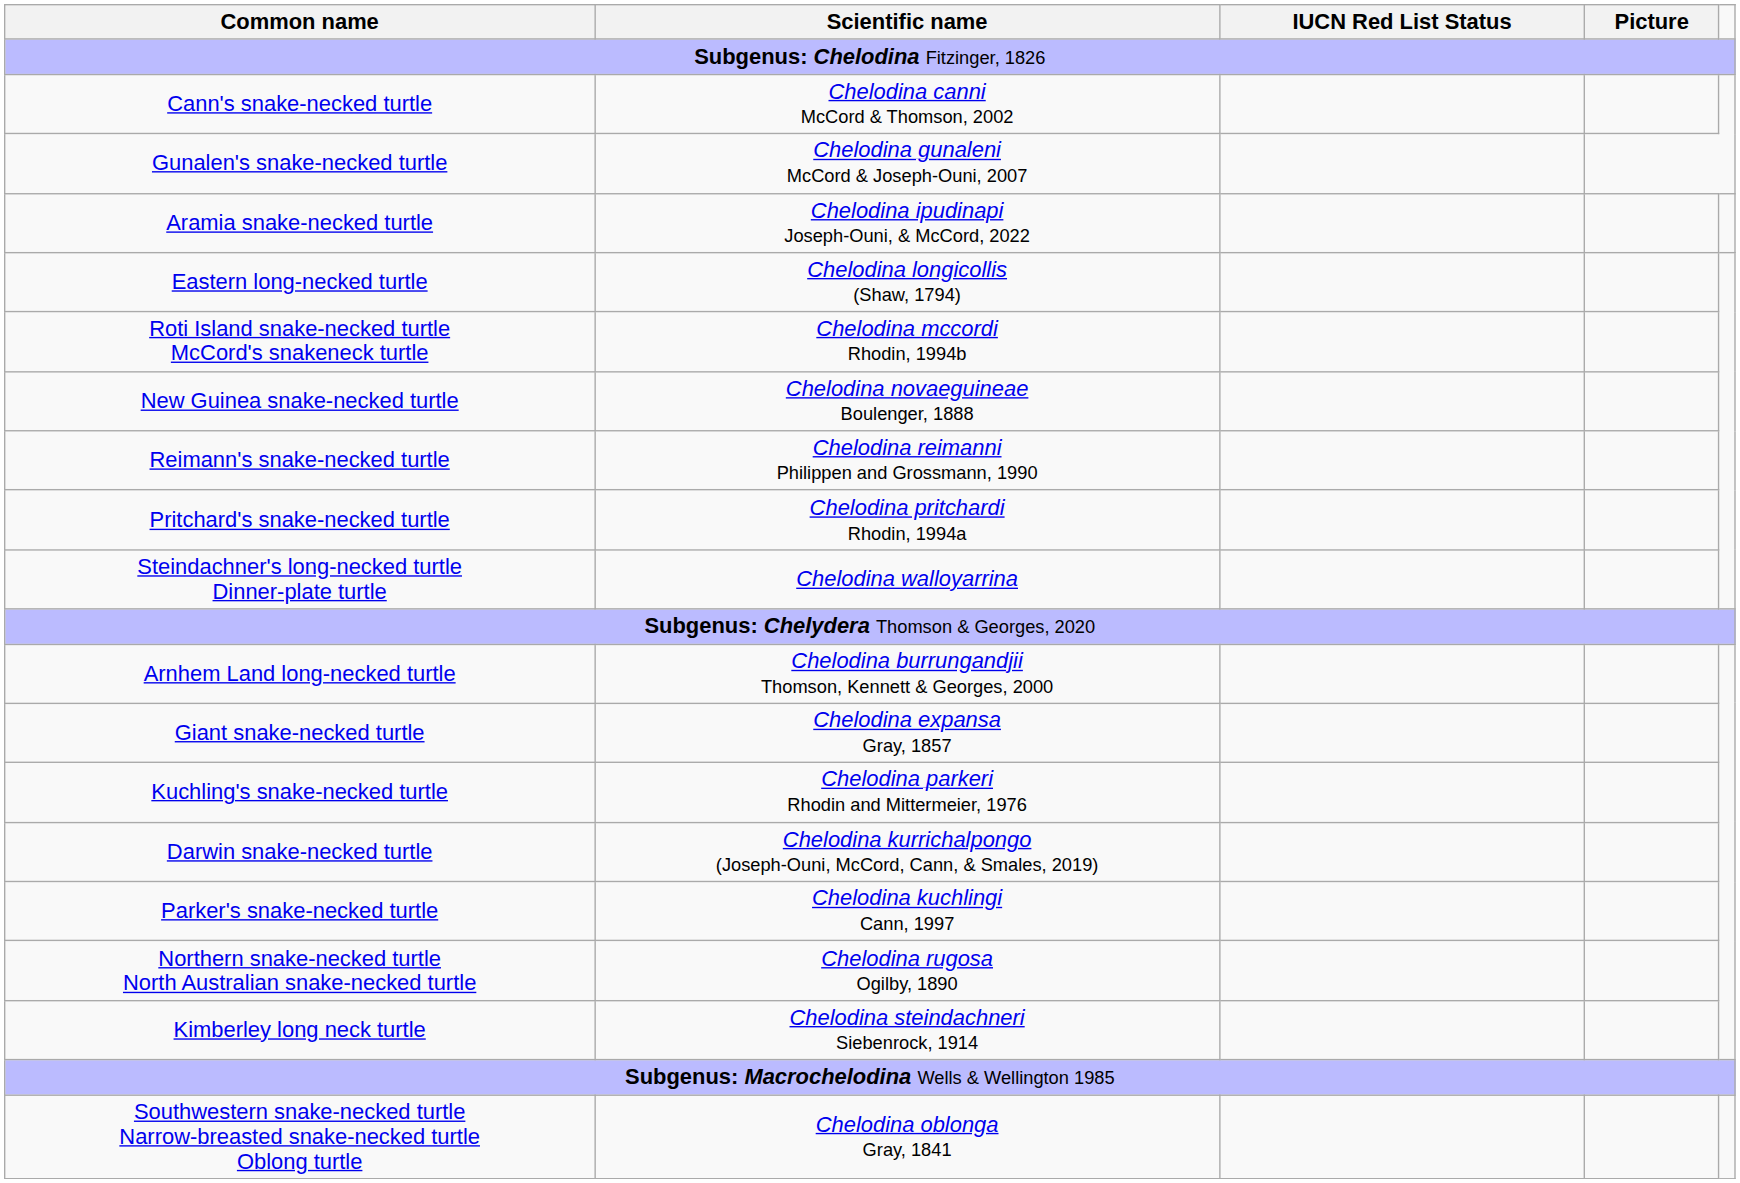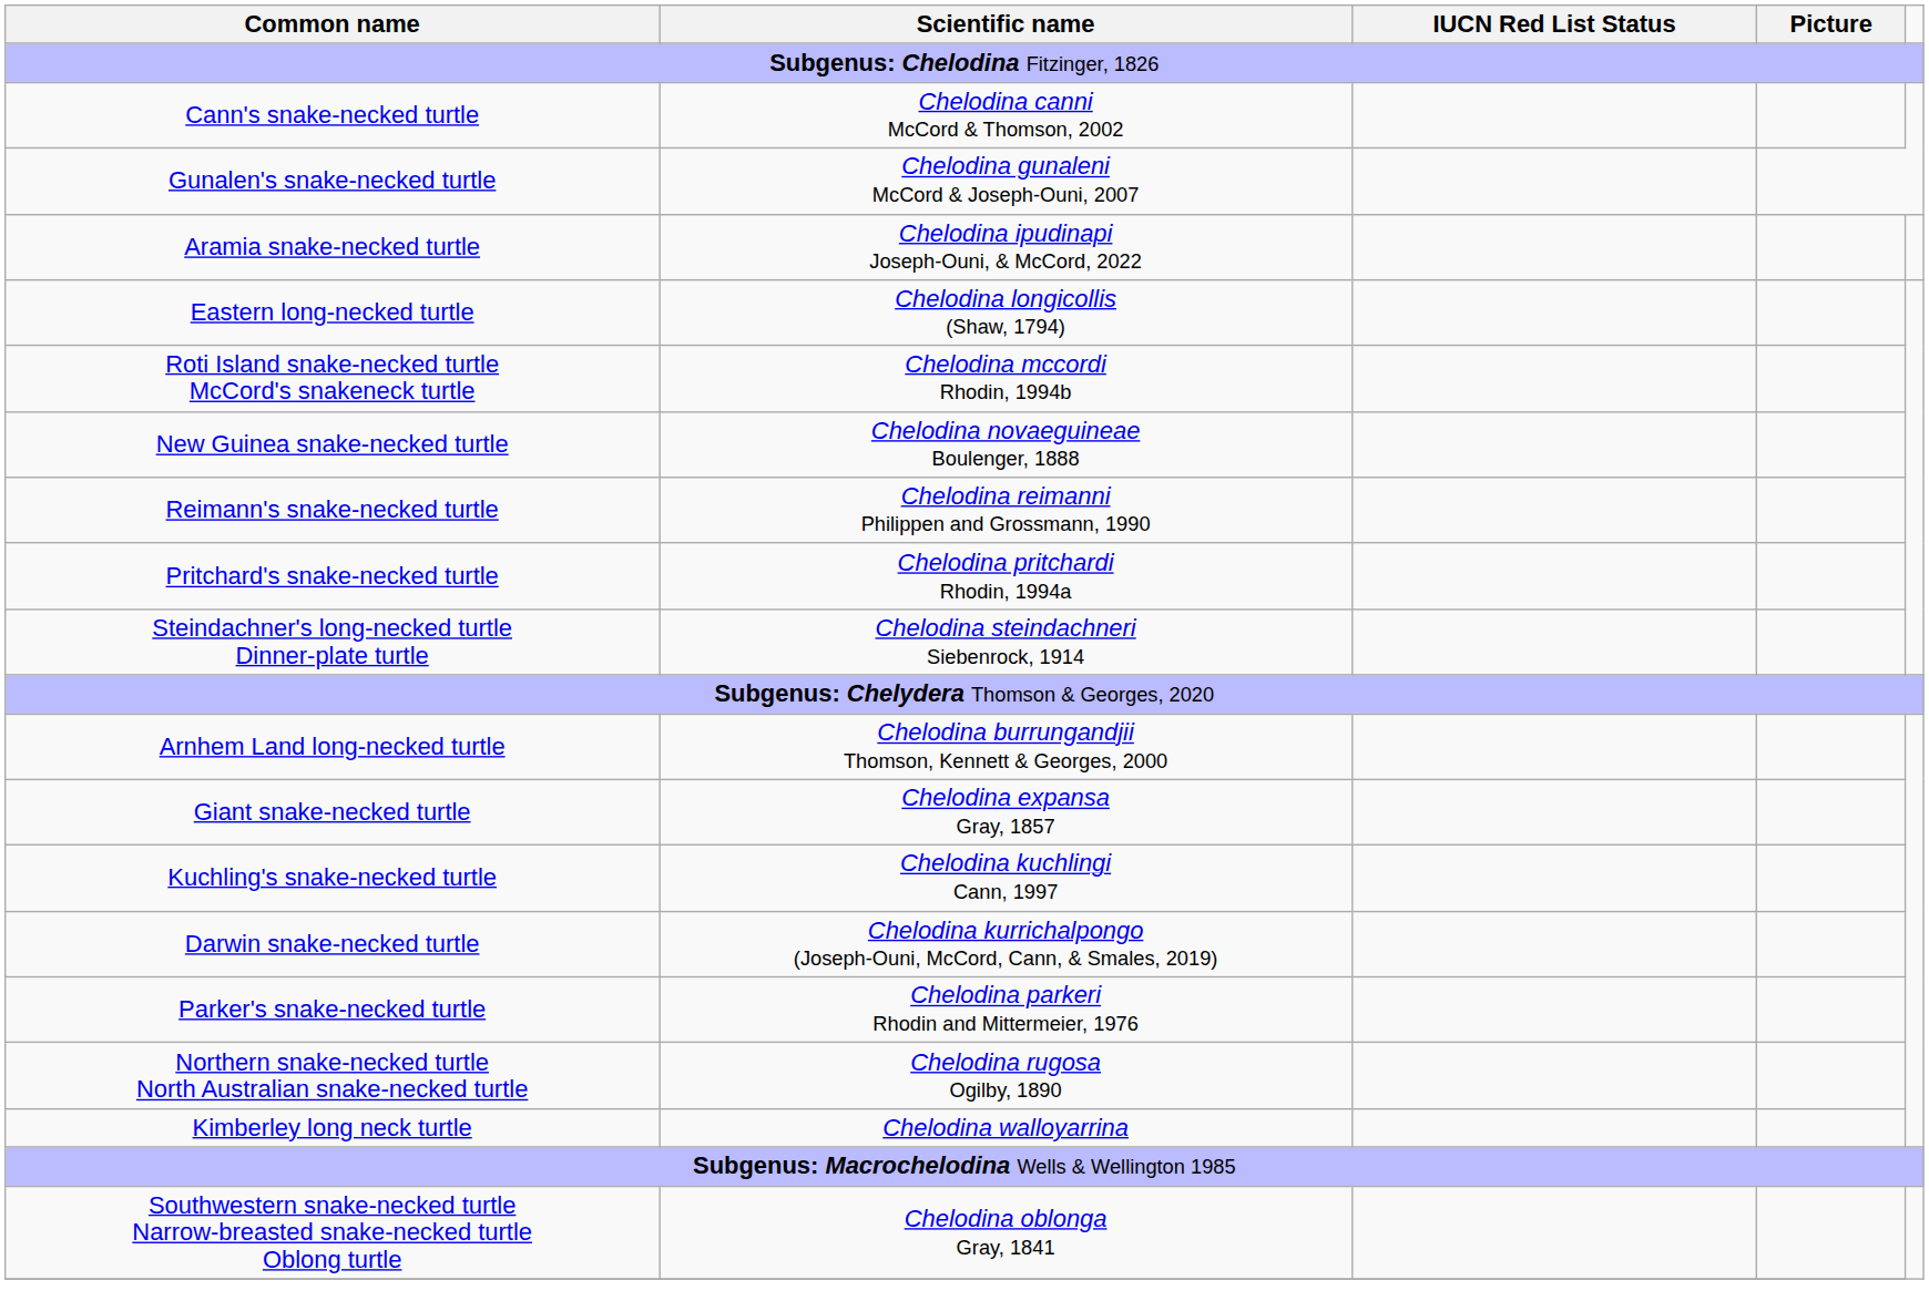 <table class="wikitable sortable" style="width:100%;text-align:center">
 <tr>
 <th scope="col">Common name</th>
 <th scope="col">Scientific name</th>
 <th scope="col">IUCN Red List Status</th>
 <th scope="col" class="unsortable">Picture</th>
 </tr>
 <tr>
 <td colspan="100%" align="center" bgcolor="#BBBBFF"><strong>Subgenus:</strong> <strong><em>Chelodina</em></strong> <small>Fitzinger, 1826</small></td>
 </tr>
 <tr>
 <td><a href='#'>Cann's snake-necked turtle</a></td>
 <td><em><a href='#'>Chelodina canni</a></em> <br> <small>McCord & Thomson, 2002</small></td>
 <td></td>
 <td></td>
 </tr>
 <tr>
 <td><a href='#'>Gunalen's snake-necked turtle</a></td>
 <td><em><a href='#'>Chelodina gunaleni</a></em> <br> <small>McCord & Joseph-Ouni, 2007</small></td>
 <td></td>
 </tr>
 <tr>
 <td><a href='#'>Aramia snake-necked turtle</a></td>
 <td><em><a href='#'>Chelodina ipudinapi</a></em><br><small>Joseph-Ouni, & McCord, 2022</small></td>
 <td></td>
 <td></td>
 <td></td>
 </tr>
 <tr>
 <td><a href='#'>Eastern long-necked turtle</a></td>
 <td><em><a href='#'>Chelodina longicollis</a></em><br><small>(Shaw, 1794)</small></td>
 <td></td>
 <td></td>
 </tr>
 <tr>
 <td><a href='#'>Roti Island snake-necked turtle</a><br><a href='#'>McCord's snakeneck turtle</a></td>
 <td><em><a href='#'>Chelodina mccordi</a></em> <br> <small>Rhodin, 1994b</small></td>
 <td></td>
 <td></td>
 </tr>
 <tr>
 <td><a href='#'>New Guinea snake-necked turtle</a></td>
 <td><em><a href='#'>Chelodina novaeguineae</a></em><br><small>Boulenger, 1888</small></td>
 <td></td>
 <td></td>
 </tr>
 <tr>
 <td><a href='#'>Reimann's snake-necked turtle</a></td>
 <td><em><a href='#'>Chelodina reimanni</a></em><br><small>Philippen and Grossmann, 1990</small></td>
 <td></td>
 <td></td>
 </tr>
 <tr>
 <td><a href='#'>Pritchard's snake-necked turtle</a></td>
 <td><em><a href='#'>Chelodina pritchardi</a></em><br><small>Rhodin, 1994a</small></td>
 <td></td>
 <td></td>
 </tr>
 <tr>
 <td><a href='#'>Steindachner's long-necked turtle</a><br><a href='#'>Dinner-plate turtle</a></td>
-<td><em><a href='#'>Chelodina walloyarrina</a></em></td>
+<td><em><a href='#'>Chelodina steindachneri</a></em><br><small>Siebenrock, 1914</small></td>
 <td></td>
 <td></td>
 </tr>
 <tr>
 <td colspan="100%" align="center" bgcolor="#BBBBFF"><strong>Subgenus:</strong> <strong><em>Chelydera</em></strong> <small>Thomson & Georges, 2020</small></td>
 </tr>
 <tr>
 <td><a href='#'>Arnhem Land long-necked turtle</a></td>
 <td><em><a href='#'>Chelodina burrungandjii</a></em><br><small>Thomson, Kennett & Georges, 2000</small></td>
 <td></td>
 <td></td>
 </tr>
 <tr>
 <td><a href='#'>Giant snake-necked turtle</a></td>
 <td><em><a href='#'>Chelodina expansa</a></em><br><small>Gray, 1857</small></td>
 <td></td>
 <td></td>
 </tr>
 <tr>
 <td><a href='#'>Kuchling's snake-necked turtle</a></td>
-<td><em><a href='#'>Chelodina parkeri</a></em><br><small>Rhodin and Mittermeier, 1976</small></td>
+<td><em><a href='#'>Chelodina kuchlingi</a></em><br><small>Cann, 1997</small></td>
 <td></td>
 <td></td>
 </tr>
 <tr>
 <td><a href='#'>Darwin snake-necked turtle</a></td>
 <td><em><a href='#'>Chelodina kurrichalpongo</a></em><br><small>(Joseph-Ouni, McCord, Cann, & Smales, 2019)</small></td>
 <td></td>
 <td></td>
 </tr>
 <tr>
 <td><a href='#'>Parker's snake-necked turtle</a></td>
-<td><em><a href='#'>Chelodina kuchlingi</a></em><br><small>Cann, 1997</small></td>
+<td><em><a href='#'>Chelodina parkeri</a></em><br><small>Rhodin and Mittermeier, 1976</small></td>
 <td></td>
 <td></td>
 </tr>
 <tr>
 <td><a href='#'>Northern snake-necked turtle</a><br><a href='#'>North Australian snake-necked turtle</a></td>
 <td><em><a href='#'>Chelodina rugosa</a></em><br><small>Ogilby, 1890</small></td>
 <td></td>
 <td></td>
 </tr>
 <tr>
 <td><a href='#'>Kimberley long neck turtle</a></td>
-<td><em><a href='#'>Chelodina steindachneri</a></em><br><small>Siebenrock, 1914</small></td>
+<td><em><a href='#'>Chelodina walloyarrina</a></em></td>
 <td></td>
 <td></td>
 </tr>
 <tr>
 <td colspan="100%" align="center" bgcolor="#BBBBFF"><strong>Subgenus:</strong> <strong><em>Macrochelodina</em></strong> <small>Wells & Wellington 1985</small></td>
 </tr>
 <tr>
 <td><a href='#'>Southwestern snake-necked turtle</a> <br> <a href='#'>Narrow-breasted snake-necked turtle</a><br><a href='#'>Oblong turtle</a></td>
 <td><em><a href='#'>Chelodina oblonga</a></em><br><small>Gray, 1841</small></td>
 <td></td>
 <td></td>
 </tr>
 <tr>
 </tr>
 </table>
